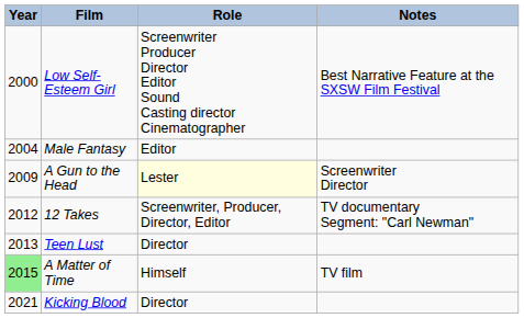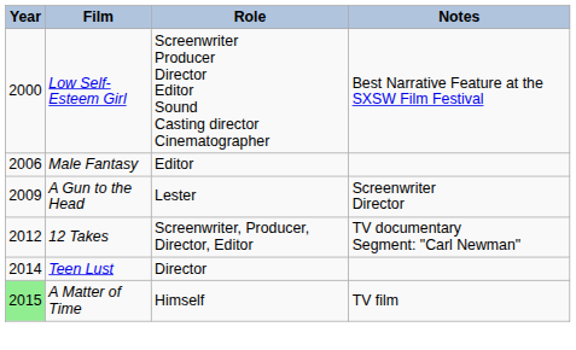 <table class="wikitable">
 <tr align="center">
 <th style="background:#B0C4DE;">Year</th>
 <th style="background:#B0C4DE;">Film</th>
 <th style="background:#B0C4DE;">Role</th>
 <th style="background:#B0C4DE;">Notes</th>
 </tr>
 <tr>
 <td>2000</td>
 <td><em><a href='#'>Low Self-Esteem Girl</a></em></td>
 <td>Screenwriter<br> Producer<br> Director<br> Editor<br> Sound<br> Casting director<br> Cinematographer</td>
 <td>Best Narrative Feature at the <a href='#'>SXSW Film Festival</a></td>
 </tr>
 <tr>
-<td>2004</td>
+<td>2006</td>
 <td><em>Male Fantasy</em></td>
 <td>Editor</td>
 <td></td>
 </tr>
 <tr>
 <td>2009</td>
 <td><em>A Gun to the Head</em></td>
-<td style="background: lightyellow;">Lester</td>
+<td>Lester</td>
 <td>Screenwriter<br> Director</td>
 </tr>
 <tr>
 <td>2012</td>
 <td><em>12 Takes</em></td>
 <td>Screenwriter, Producer, Director, Editor</td>
 <td>TV documentary<br> Segment: "Carl Newman"</td>
 </tr>
 <tr>
-<td>2013</td>
+<td>2014</td>
 <td><em><a href='#'>Teen Lust</a></em></td>
 <td>Director</td>
 <td></td>
 </tr>
 <tr>
 <td style="background: lightgreen;">2015</td>
 <td><em>A Matter of Time</em></td>
 <td>Himself</td>
 <td>TV film</td>
 </tr>
-<tr>
-<td>2021</td>
-<td><em><a href='#'>Kicking Blood</a></em></td>
-<td>Director</td>
-<td></td>
-</tr>
 </table>
